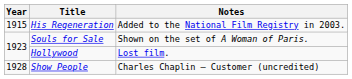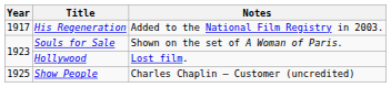 <table class="wikitable sortable sticky-header">
 <tr>
 <th scope="col">Year</th>
 <th scope="col">Title</th>
 <th scope="col">Notes</th>
 </tr>
 <tr>
-<td scope="row">1915</td>
+<td scope="row">1917</td>
 <td><em><a href='#'>His Regeneration</a></em></td>
 <td>Added to the <a href='#'>National Film Registry</a> in 2003.</td>
 </tr>
 <tr>
 <td scope="row" rowspan="2">1923</td>
 <td><em><a href='#'>Souls for Sale</a></em></td>
 <td>Shown on the set of <em>A Woman of Paris.</em></td>
 </tr>
 <tr>
 <td scope="row"><em><a href='#'>Hollywood</a></em></td>
 <td><a href='#'>Lost film</a>.</td>
 </tr>
 <tr>
-<td scope="row">1928</td>
+<td scope="row">1925</td>
 <td><em><a href='#'>Show People</a></em></td>
 <td>Charles Chaplin – Customer (uncredited)</td>
 </tr>
 </table>
